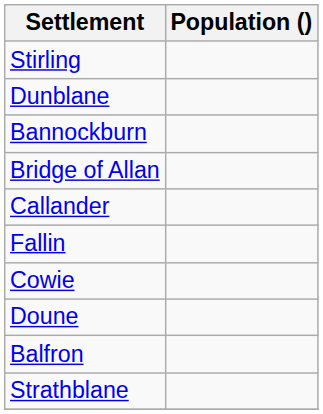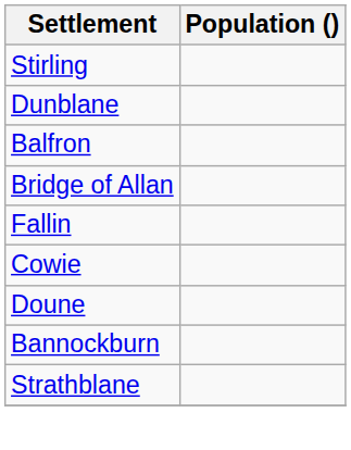 <table class="wikitable sortable">
 <tr>
 <th>Settlement</th>
 <th>Population ()</th>
 </tr>
 <tr>
 <td><a href='#'>Stirling</a></td>
 <td></td>
 </tr>
 <tr>
 <td><a href='#'>Dunblane</a></td>
 <td></td>
 </tr>
 <tr>
-<td><a href='#'>Bannockburn</a></td>
+<td><a href='#'>Balfron</a></td>
 <td></td>
 </tr>
 <tr>
 <td><a href='#'>Bridge of Allan</a></td>
-<td></td>
-</tr>
-<tr>
-<td><a href='#'>Callander</a></td>
 <td></td>
 </tr>
 <tr>
 <td><a href='#'>Fallin</a></td>
 <td></td>
 </tr>
 <tr>
 <td><a href='#'>Cowie</a></td>
 <td></td>
 </tr>
 <tr>
 <td><a href='#'>Doune</a></td>
 <td></td>
 </tr>
 <tr>
-<td><a href='#'>Balfron</a></td>
+<td><a href='#'>Bannockburn</a></td>
 <td></td>
 </tr>
 <tr>
 <td><a href='#'>Strathblane</a></td>
 <td></td>
 </tr>
 <tr>
 </tr>
 </table>
